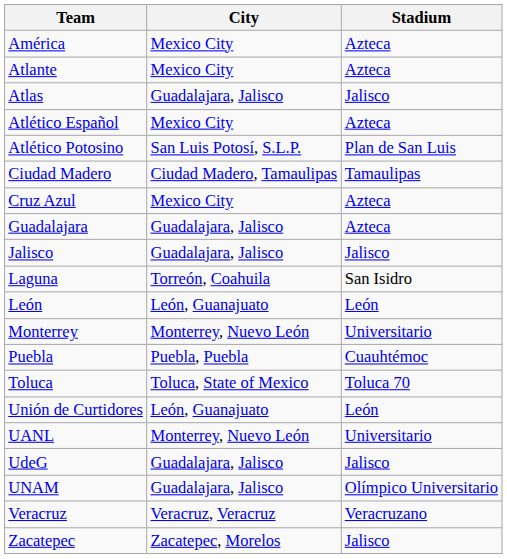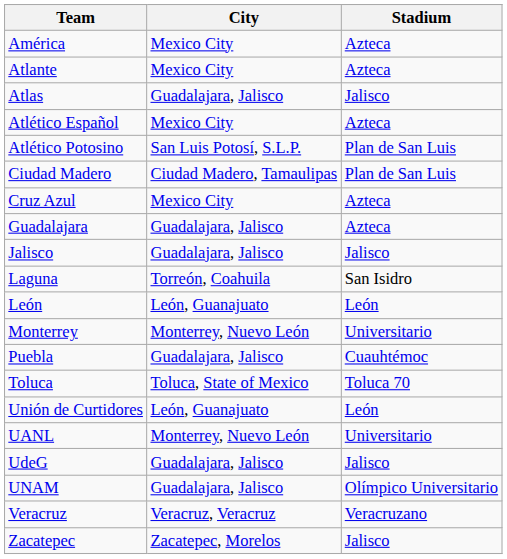 <table class="wikitable" class="toccolours sortable">
 <tr>
 <th>Team</th>
 <th>City</th>
 <th>Stadium</th>
 </tr>
 <tr>
 <td><a href='#'>América</a></td>
 <td><a href='#'>Mexico City</a></td>
 <td><a href='#'>Azteca</a></td>
 </tr>
 <tr>
 <td><a href='#'>Atlante</a></td>
 <td><a href='#'>Mexico City</a></td>
 <td><a href='#'>Azteca</a></td>
 </tr>
 <tr>
 <td><a href='#'>Atlas</a></td>
 <td><a href='#'>Guadalajara</a>, <a href='#'>Jalisco</a></td>
 <td><a href='#'>Jalisco</a></td>
 </tr>
 <tr>
 <td><a href='#'>Atlético Español</a></td>
 <td><a href='#'>Mexico City</a></td>
 <td><a href='#'>Azteca</a></td>
 </tr>
 <tr>
 <td><a href='#'>Atlético Potosino</a></td>
 <td><a href='#'>San Luis Potosí</a>, <a href='#'>S.L.P.</a></td>
 <td><a href='#'>Plan de San Luis</a></td>
 </tr>
 <tr>
 <td><a href='#'>Ciudad Madero</a></td>
 <td><a href='#'>Ciudad Madero</a>, <a href='#'>Tamaulipas</a></td>
-<td><a href='#'>Tamaulipas</a></td>
+<td><a href='#'>Plan de San Luis</a></td>
 </tr>
 <tr>
 <td><a href='#'>Cruz Azul</a></td>
 <td><a href='#'>Mexico City</a></td>
 <td><a href='#'>Azteca</a></td>
 </tr>
 <tr>
 <td><a href='#'>Guadalajara</a></td>
 <td><a href='#'>Guadalajara</a>, <a href='#'>Jalisco</a></td>
 <td><a href='#'>Azteca</a></td>
 </tr>
 <tr>
 <td><a href='#'>Jalisco</a></td>
 <td><a href='#'>Guadalajara</a>, <a href='#'>Jalisco</a></td>
 <td><a href='#'>Jalisco</a></td>
 </tr>
 <tr>
 <td><a href='#'>Laguna</a></td>
 <td><a href='#'>Torreón</a>, <a href='#'>Coahuila</a></td>
 <td>San Isidro</td>
 </tr>
 <tr>
 <td><a href='#'>León</a></td>
 <td><a href='#'>León</a>, <a href='#'>Guanajuato</a></td>
 <td><a href='#'>León</a></td>
 </tr>
 <tr>
 <td><a href='#'>Monterrey</a></td>
 <td><a href='#'>Monterrey</a>, <a href='#'>Nuevo León</a></td>
 <td><a href='#'>Universitario</a></td>
 </tr>
 <tr>
 <td><a href='#'>Puebla</a></td>
-<td><a href='#'>Puebla</a>, <a href='#'>Puebla</a></td>
+<td><a href='#'>Guadalajara</a>, <a href='#'>Jalisco</a></td>
 <td><a href='#'>Cuauhtémoc</a></td>
 </tr>
 <tr>
 <td><a href='#'>Toluca</a></td>
 <td><a href='#'>Toluca</a>, <a href='#'>State of Mexico</a></td>
 <td><a href='#'>Toluca 70</a></td>
 </tr>
 <tr>
 <td><a href='#'>Unión de Curtidores</a></td>
 <td><a href='#'>León</a>, <a href='#'>Guanajuato</a></td>
 <td><a href='#'>León</a></td>
 </tr>
 <tr>
 <td><a href='#'>UANL</a></td>
 <td><a href='#'>Monterrey</a>, <a href='#'>Nuevo León</a></td>
 <td><a href='#'>Universitario</a></td>
 </tr>
 <tr>
 <td><a href='#'>UdeG</a></td>
 <td><a href='#'>Guadalajara</a>, <a href='#'>Jalisco</a></td>
 <td><a href='#'>Jalisco</a></td>
 </tr>
 <tr>
 <td><a href='#'>UNAM</a></td>
 <td><a href='#'>Guadalajara</a>, <a href='#'>Jalisco</a></td>
 <td><a href='#'>Olímpico Universitario</a></td>
 </tr>
 <tr>
 <td><a href='#'>Veracruz</a></td>
 <td><a href='#'>Veracruz</a>, <a href='#'>Veracruz</a></td>
 <td><a href='#'>Veracruzano</a></td>
 </tr>
 <tr>
 <td><a href='#'>Zacatepec</a></td>
 <td><a href='#'>Zacatepec</a>, <a href='#'>Morelos</a></td>
 <td><a href='#'>Jalisco</a></td>
 </tr>
 </table>
